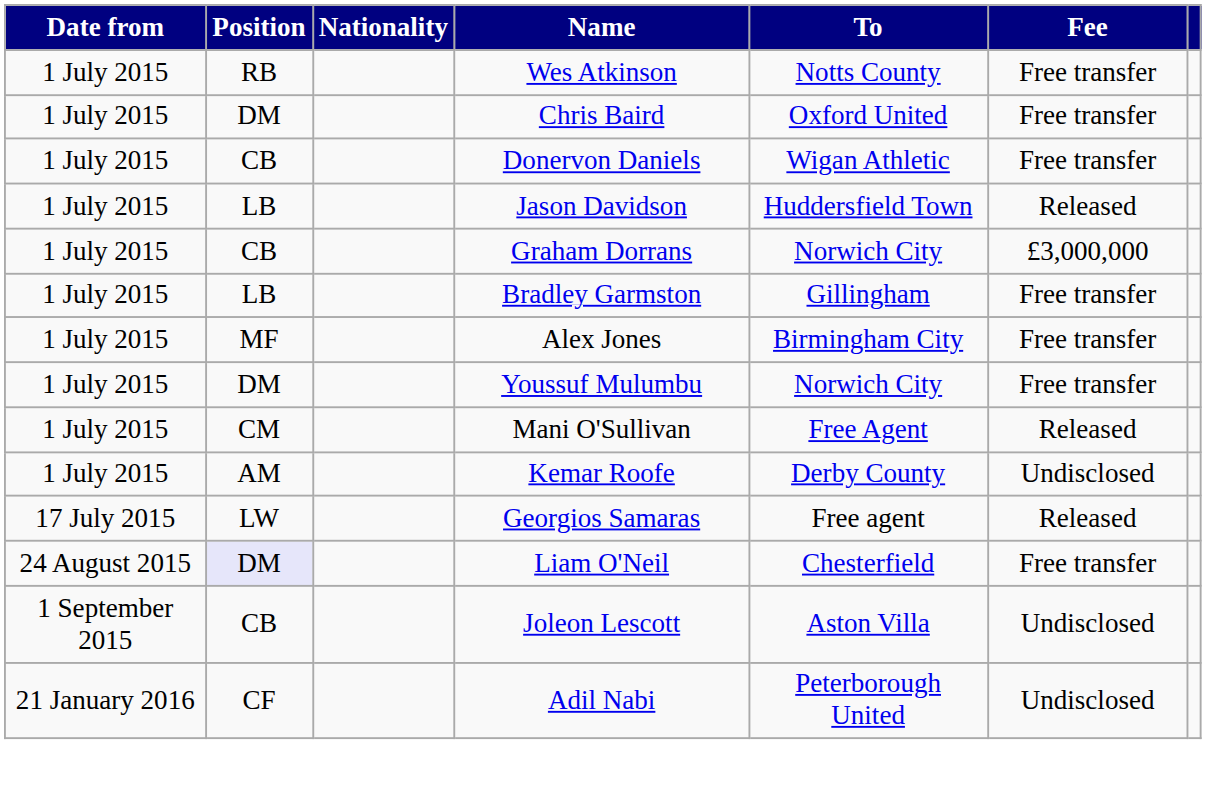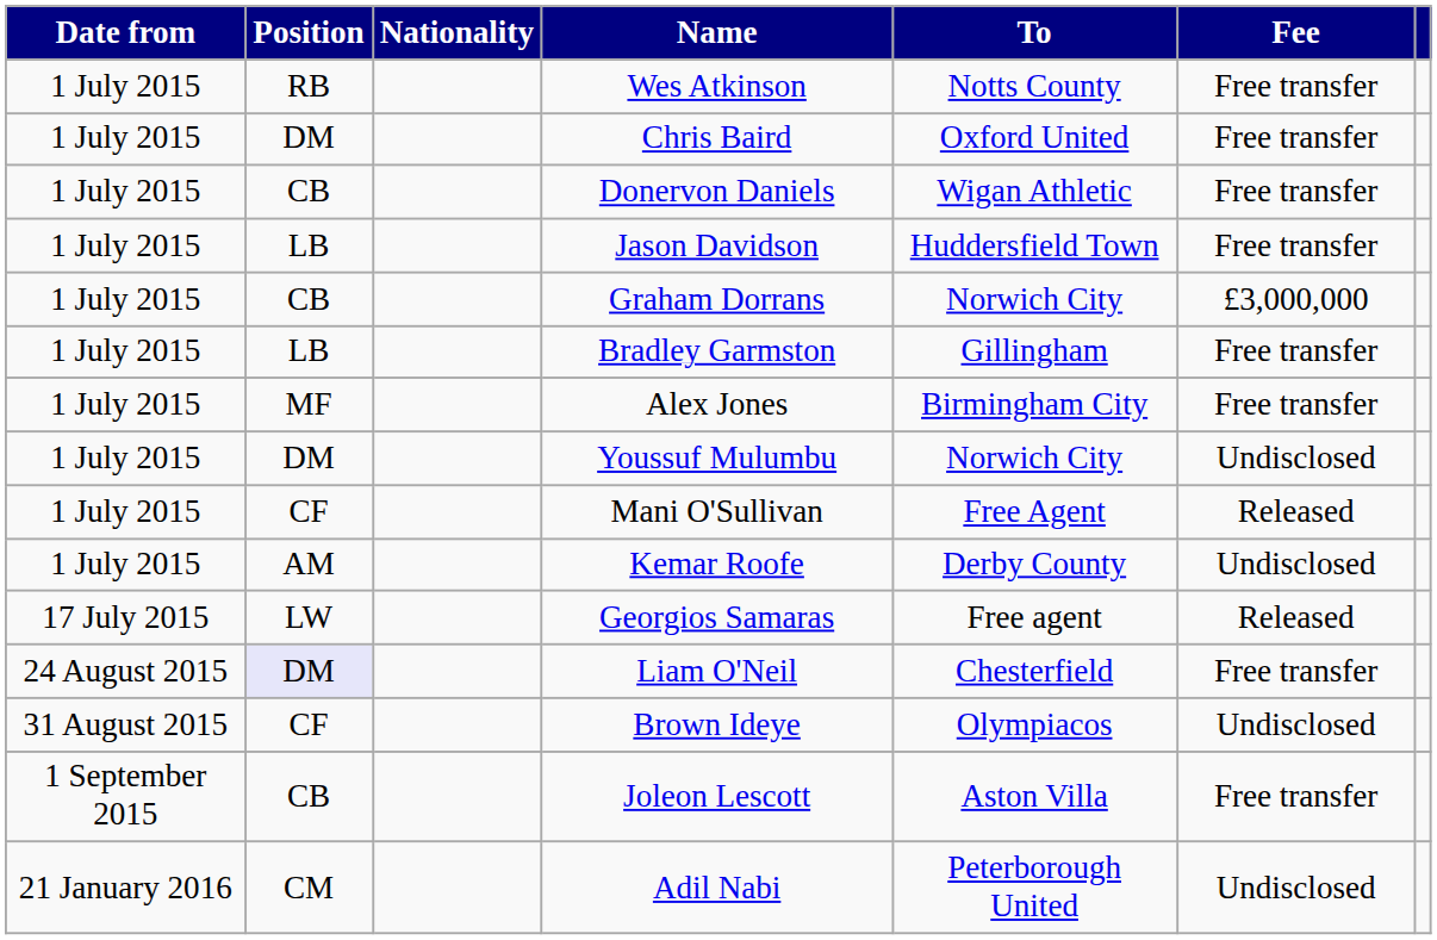 <table class="wikitable" style="text-align:center; font-size:90%; ">
 <tr>
 <th style="background:#000080; color:#FFFFFF; width:100px;">Date from</th>
 <th style="background:#000080; color:#FFFFFF; width:50px;">Position</th>
 <th style="background:#000080; color:#FFFFFF; width:50px;">Nationality</th>
 <th style="background:#000080; color:#FFFFFF; width:150px;">Name</th>
 <th style="background:#000080; color:#FFFFFF; width:120px;">To</th>
 <th style="background:#000080; color:#FFFFFF; width:100px;">Fee</th>
 <th style="background:#000080; color:#FFFFFF;"></th>
 </tr>
 <tr>
 <td>1 July 2015</td>
 <td>RB</td>
 <td></td>
 <td><a href='#'>Wes Atkinson</a></td>
 <td><a href='#'>Notts County</a></td>
 <td>Free transfer</td>
 <td></td>
 </tr>
 <tr>
 <td>1 July 2015</td>
 <td>DM</td>
 <td></td>
 <td><a href='#'>Chris Baird</a></td>
 <td><a href='#'>Oxford United</a></td>
 <td>Free transfer</td>
 <td></td>
 </tr>
 <tr>
 <td>1 July 2015</td>
 <td>CB</td>
 <td></td>
 <td><a href='#'>Donervon Daniels</a></td>
 <td><a href='#'>Wigan Athletic</a></td>
 <td>Free transfer</td>
 <td></td>
 </tr>
 <tr>
 <td>1 July 2015</td>
 <td>LB</td>
 <td></td>
 <td><a href='#'>Jason Davidson</a></td>
 <td><a href='#'>Huddersfield Town</a></td>
-<td>Released</td>
+<td>Free transfer</td>
 <td></td>
 </tr>
 <tr>
 <td>1 July 2015</td>
 <td>CB</td>
 <td></td>
 <td><a href='#'>Graham Dorrans</a></td>
 <td><a href='#'>Norwich City</a></td>
 <td>£3,000,000</td>
 <td></td>
 </tr>
 <tr>
 <td>1 July 2015</td>
 <td>LB</td>
 <td></td>
 <td><a href='#'>Bradley Garmston</a></td>
 <td><a href='#'>Gillingham</a></td>
 <td>Free transfer</td>
 <td></td>
 </tr>
 <tr>
 <td>1 July 2015</td>
 <td>MF</td>
 <td></td>
 <td>Alex Jones</td>
 <td><a href='#'>Birmingham City</a></td>
 <td>Free transfer</td>
 <td></td>
 </tr>
 <tr>
 <td>1 July 2015</td>
 <td>DM</td>
 <td></td>
 <td><a href='#'>Youssuf Mulumbu</a></td>
 <td><a href='#'>Norwich City</a></td>
-<td>Free transfer</td>
+<td>Undisclosed</td>
 <td></td>
 </tr>
 <tr>
 <td>1 July 2015</td>
-<td>CM</td>
+<td>CF</td>
 <td></td>
 <td>Mani O'Sullivan</td>
 <td><a href='#'>Free Agent</a></td>
 <td>Released</td>
 <td></td>
 </tr>
 <tr>
 <td>1 July 2015</td>
 <td>AM</td>
 <td></td>
 <td><a href='#'>Kemar Roofe</a></td>
 <td><a href='#'>Derby County</a></td>
 <td>Undisclosed</td>
 <td></td>
 </tr>
 <tr>
 <td>17 July 2015</td>
 <td>LW</td>
 <td></td>
 <td><a href='#'>Georgios Samaras</a></td>
 <td>Free agent</td>
 <td>Released</td>
 <td></td>
 </tr>
 <tr>
 <td>24 August 2015</td>
 <td style="background: lavender;">DM</td>
 <td></td>
 <td><a href='#'>Liam O'Neil</a></td>
 <td><a href='#'>Chesterfield</a></td>
 <td>Free transfer</td>
 <td></td>
 </tr>
 <tr>
+<td>31 August 2015</td>
+<td>CF</td>
+<td></td>
+<td><a href='#'>Brown Ideye</a></td>
+<td><a href='#'>Olympiacos</a></td>
+<td>Undisclosed</td>
+<td></td>
+</tr>
+<tr>
 <td>1 September 2015</td>
 <td>CB</td>
 <td></td>
 <td><a href='#'>Joleon Lescott</a></td>
 <td><a href='#'>Aston Villa</a></td>
-<td>Undisclosed</td>
+<td>Free transfer</td>
 <td></td>
 </tr>
 <tr>
 <td>21 January 2016</td>
-<td>CF</td>
+<td>CM</td>
 <td></td>
 <td><a href='#'>Adil Nabi</a></td>
 <td><a href='#'>Peterborough United</a></td>
 <td>Undisclosed</td>
 <td></td>
 </tr>
 </table>
